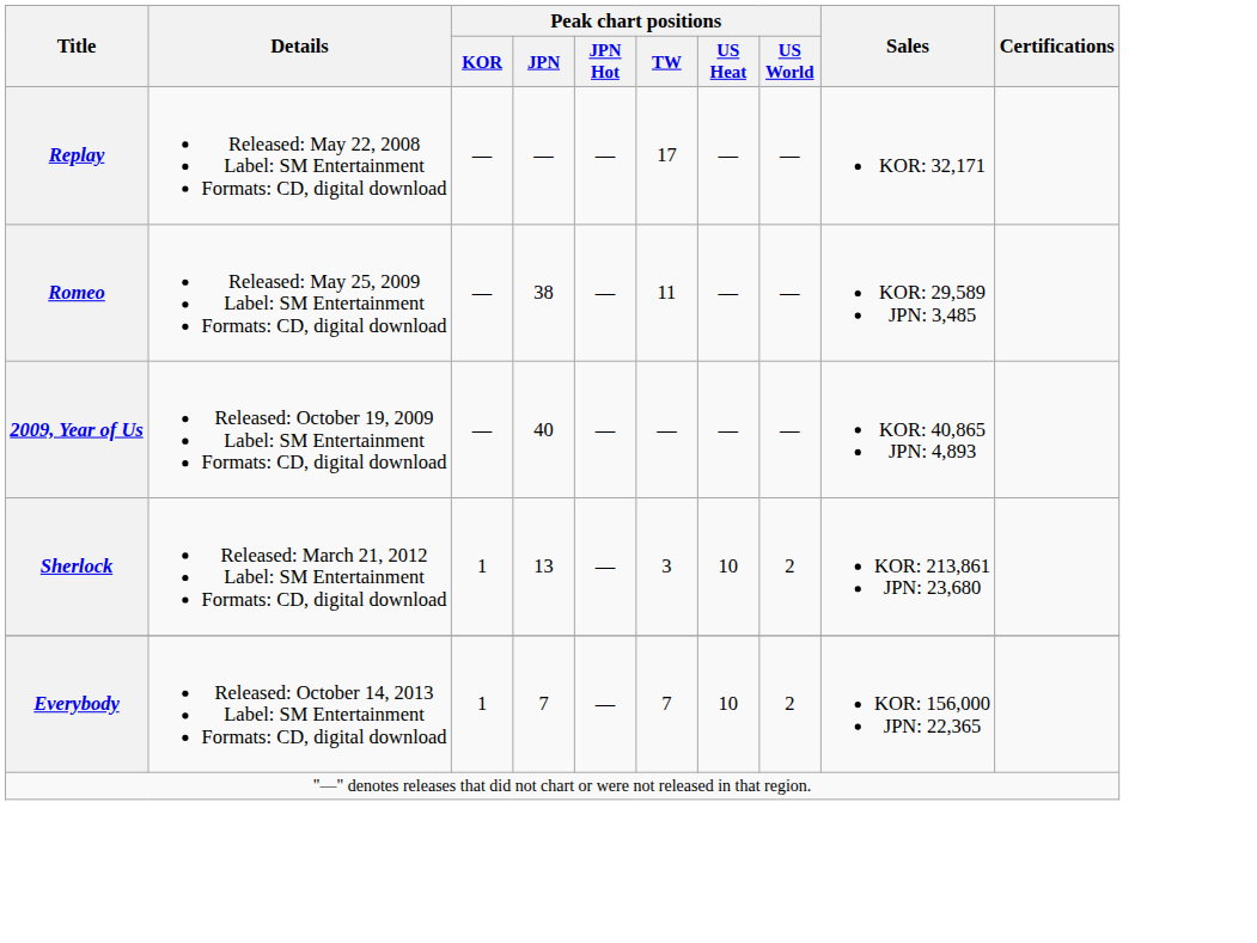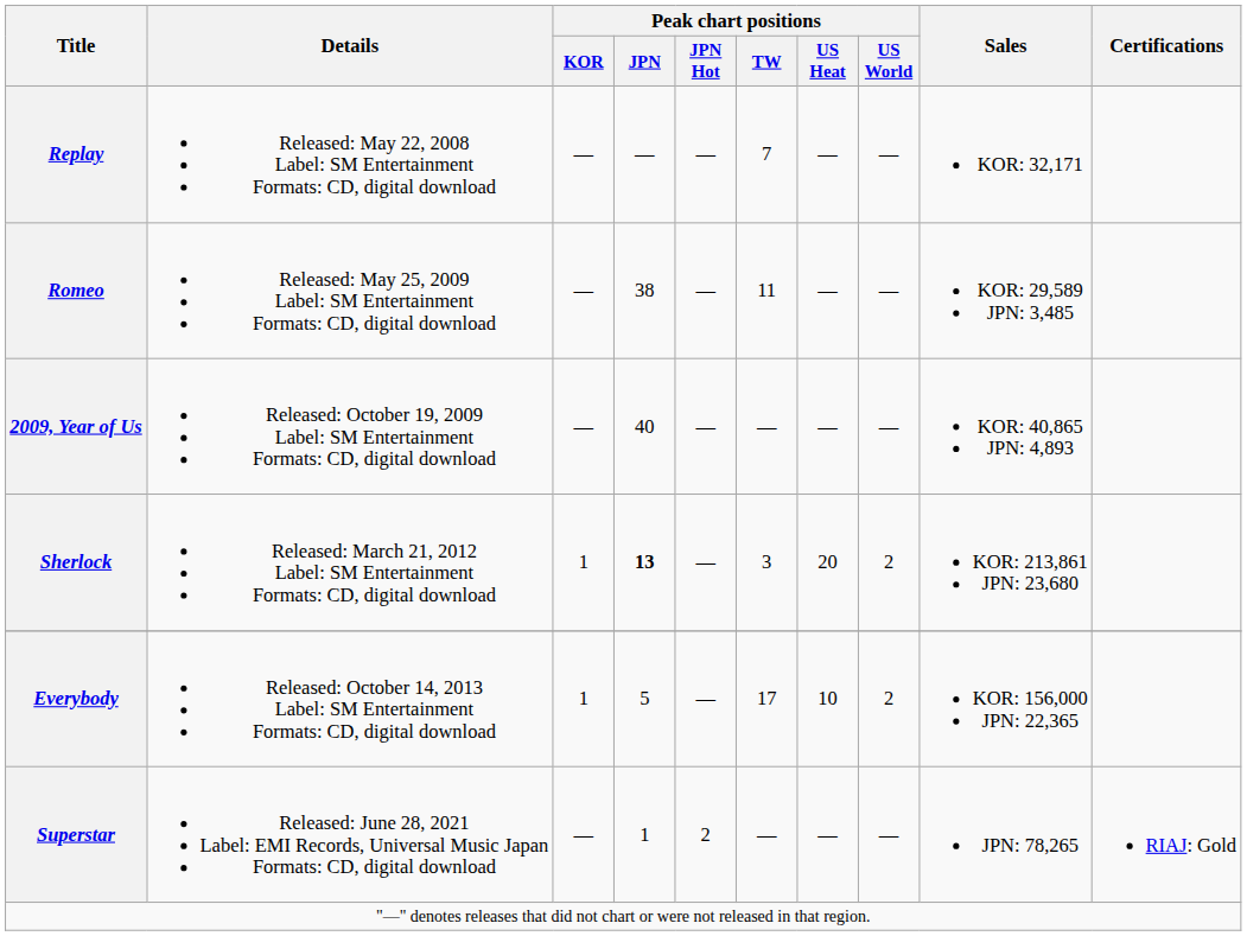 <table class="wikitable plainrowheaders" style="text-align:center;">
 <tr>
 <th scope="col" rowspan="2">Title</th>
 <th scope="col" rowspan="2">Details</th>
 <th scope="col" colspan="6">Peak chart positions</th>
 <th scope="col" rowspan="2">Sales</th>
 <th scope="col" rowspan="2">Certifications</th>
 </tr>
 <tr>
 <th scope="col" style="width:3em;font-size:90%;"><a href='#'>KOR</a><br></th>
 <th scope="col" style="width:3em;font-size:90%;"><a href='#'>JPN</a><br></th>
 <th scope="col" style="width:3em;font-size:90%;"><a href='#'>JPN Hot</a><br></th>
 <th scope="col" style="width:3em;font-size:90%;"><a href='#'>TW</a><br></th>
 <th scope="col" style="width:3em;font-size:90%;"><a href='#'>US Heat</a><br></th>
 <th scope="col" style="width:3em;font-size:90%;"><a href='#'>US World</a><br></th>
 </tr>
 <tr>
 <th scope="row"><em><a href='#'>Replay</a></em></th>
 <td><br><ul><li>Released: May 22, 2008 </li><li>Label: SM Entertainment</li><li>Formats: CD, digital download</li></ul></td>
 <td>—</td>
 <td>—</td>
 <td>—</td>
-<td>17</td>
+<td>7</td>
 <td>—</td>
 <td>—</td>
 <td><br><ul><li>KOR: 32,171</li></ul></td>
 <td></td>
 </tr>
 <tr>
 <th scope="row"><em><a href='#'>Romeo</a></em></th>
 <td><br><ul><li>Released: May 25, 2009 </li><li>Label: SM Entertainment</li><li>Formats: CD, digital download</li></ul></td>
 <td>—</td>
 <td>38</td>
 <td>—</td>
 <td>11</td>
 <td>—</td>
 <td>—</td>
 <td><br><ul><li>KOR: 29,589</li><li>JPN: 3,485</li></ul></td>
 <td></td>
 </tr>
 <tr>
 <th scope="row"><em><a href='#'>2009, Year of Us</a></em></th>
 <td><br><ul><li>Released: October 19, 2009 </li><li>Label: SM Entertainment</li><li>Formats: CD, digital download</li></ul></td>
 <td>—</td>
 <td>40</td>
 <td>—</td>
 <td>—</td>
 <td>—</td>
 <td>—</td>
 <td><br><ul><li>KOR: 40,865</li><li>JPN: 4,893</li></ul></td>
 <td></td>
 </tr>
 <tr>
 <th scope="row"><em><a href='#'>Sherlock</a></em></th>
 <td><br><ul><li>Released: March 21, 2012 </li><li>Label: SM Entertainment</li><li>Formats: CD, digital download</li></ul></td>
 <td>1</td>
-<td>13</td>
+<td><strong>13</strong></td>
 <td>—</td>
 <td>3</td>
-<td>10</td>
+<td>20</td>
 <td>2</td>
 <td><br><ul><li>KOR: 213,861</li><li>JPN: 23,680</li></ul></td>
 <td></td>
 </tr>
 <tr>
 </tr>
 <tr>
 <th scope="row"><em><a href='#'>Everybody</a></em></th>
 <td><br><ul><li>Released: October 14, 2013 </li><li>Label: SM Entertainment</li><li>Formats: CD, digital download</li></ul></td>
 <td>1</td>
-<td>7</td>
+<td>5</td>
 <td>—</td>
-<td>7</td>
+<td>17</td>
 <td>10</td>
 <td>2</td>
 <td><br><ul><li>KOR: 156,000</li><li>JPN: 22,365</li></ul></td>
 <td></td>
 </tr>
 <tr>
+<th scope="row"><em><a href='#'>Superstar</a></em></th>
+<td><br><ul><li>Released: June 28, 2021 </li><li>Label: EMI Records, Universal Music Japan</li><li>Formats: CD, digital download</li></ul></td>
+<td>—</td>
+<td>1</td>
+<td>2</td>
+<td>—</td>
+<td>—</td>
+<td>—</td>
+<td><br><ul><li>JPN: 78,265 </li></ul></td>
+<td><br><ul><li><a href='#'>RIAJ</a>: Gold</li></ul></td>
+</tr>
+<tr>
 <td colspan="10" style="font-size:85%">"—" denotes releases that did not chart or were not released in that region.</td>
 </tr>
 </table>
